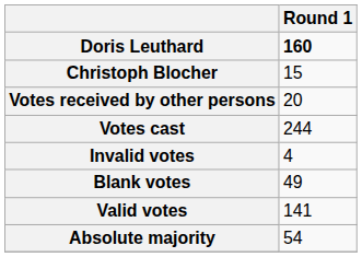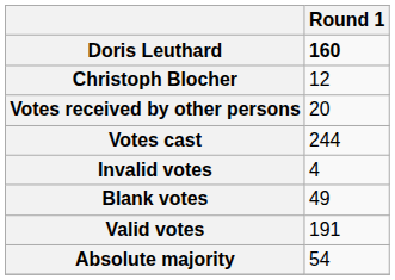 <table class="wikitable">
 <tr>
 <th></th>
 <th>Round 1</th>
 </tr>
 <tr>
 <th>Doris Leuthard</th>
 <td><strong>160</strong></td>
 </tr>
 <tr>
 <th>Christoph Blocher</th>
-<td>15</td>
+<td>12</td>
 </tr>
 <tr>
 <th>Votes received by other persons</th>
 <td>20</td>
 </tr>
 <tr>
 <th>Votes cast</th>
 <td>244</td>
 </tr>
 <tr>
 <th>Invalid votes</th>
 <td>4</td>
 </tr>
 <tr>
 <th>Blank votes</th>
 <td>49</td>
 </tr>
 <tr>
 <th>Valid votes</th>
-<td>141</td>
+<td>191</td>
 </tr>
 <tr>
 <th>Absolute majority</th>
 <td>54</td>
 </tr>
 <tr>
 </tr>
 </table>
